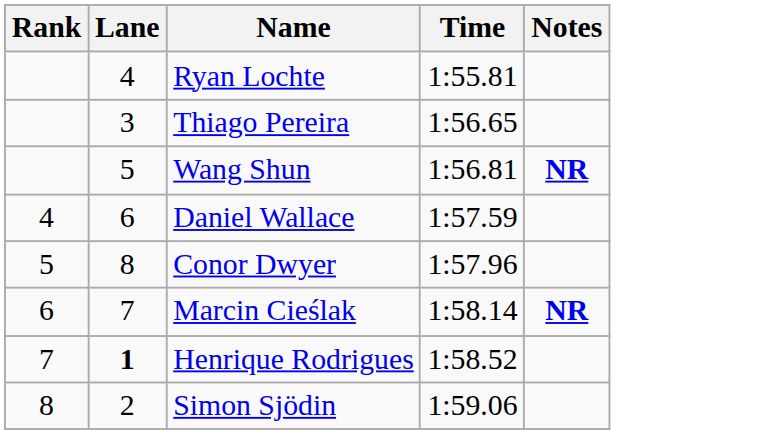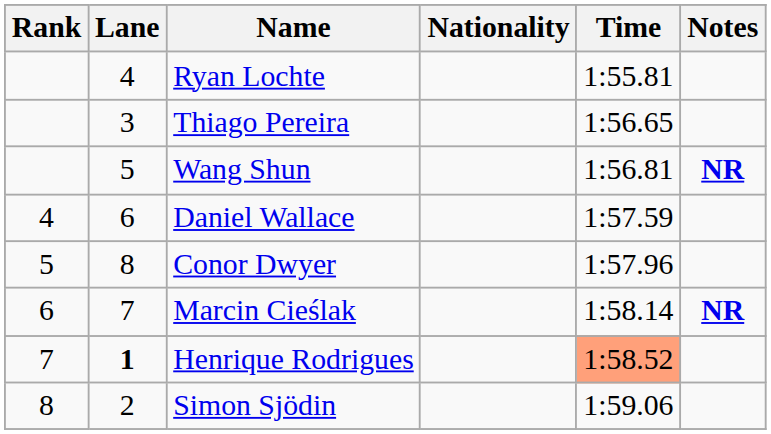 <table class="wikitable sortable" style="text-align:center">
 <tr>
 <th>Rank</th>
 <th>Lane</th>
 <th>Name</th>
+<th>Nationality</th>
 <th>Time</th>
 <th>Notes</th>
 </tr>
 <tr>
 <td></td>
 <td>4</td>
 <td align=left><a href='#'>Ryan Lochte</a></td>
+<td align=left></td>
 <td>1:55.81</td>
 <td></td>
 </tr>
 <tr>
 <td></td>
 <td>3</td>
 <td align=left><a href='#'>Thiago Pereira</a></td>
+<td align=left></td>
 <td>1:56.65</td>
 <td></td>
 </tr>
 <tr>
 <td></td>
 <td>5</td>
 <td align=left><a href='#'>Wang Shun</a></td>
+<td align=left></td>
 <td>1:56.81</td>
 <td><strong><a href='#'>NR</a></strong></td>
 </tr>
 <tr>
 <td>4</td>
 <td>6</td>
 <td align=left><a href='#'>Daniel Wallace</a></td>
+<td align=left></td>
 <td>1:57.59</td>
 <td></td>
 </tr>
 <tr>
 <td>5</td>
 <td>8</td>
 <td align=left><a href='#'>Conor Dwyer</a></td>
+<td align=left></td>
 <td>1:57.96</td>
 <td></td>
 </tr>
 <tr>
 <td>6</td>
 <td>7</td>
 <td align=left><a href='#'>Marcin Cieślak</a></td>
+<td align=left></td>
 <td>1:58.14</td>
 <td><strong><a href='#'>NR</a></strong></td>
 </tr>
 <tr>
 <td>7</td>
 <td><strong>1</strong></td>
 <td align=left><a href='#'>Henrique Rodrigues</a></td>
-<td>1:58.52</td>
+<td align=left></td>
+<td style="background: lightsalmon;">1:58.52</td>
 <td></td>
 </tr>
 <tr>
 <td>8</td>
 <td>2</td>
 <td align=left><a href='#'>Simon Sjödin</a></td>
+<td align=left></td>
 <td>1:59.06</td>
 <td></td>
 </tr>
 </table>
